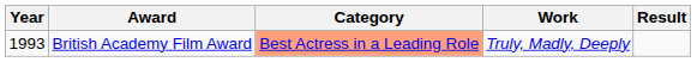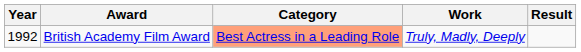 <table class="wikitable">
 <tr>
 <th>Year</th>
 <th>Award</th>
 <th>Category</th>
 <th>Work</th>
 <th>Result</th>
 </tr>
 <tr>
-<td>1993</td>
+<td>1992</td>
 <td><a href='#'>British Academy Film Award</a></td>
 <td style="background: lightsalmon;"><a href='#'>Best Actress in a Leading Role</a></td>
 <td><em><a href='#'>Truly, Madly, Deeply</a></em></td>
 <td></td>
 </tr>
 </table>
